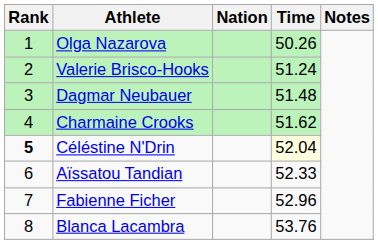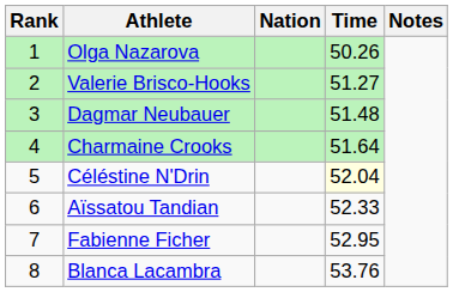 <table class="wikitable sortable" style="text-align:center">
 <tr>
 <th>Rank</th>
 <th>Athlete</th>
 <th>Nation</th>
 <th>Time</th>
 <th>Notes</th>
 </tr>
 <tr style="background:#bbf3bb;">
 <td>1</td>
 <td align=left><a href='#'>Olga Nazarova</a></td>
 <td align=left></td>
 <td>50.26</td>
 </tr>
 <tr style="background:#bbf3bb;">
 <td>2</td>
 <td align=left><a href='#'>Valerie Brisco-Hooks</a></td>
 <td align=left></td>
-<td>51.24</td>
+<td>51.27</td>
 </tr>
 <tr style="background:#bbf3bb;">
 <td>3</td>
 <td align=left><a href='#'>Dagmar Neubauer</a></td>
 <td align=left></td>
 <td>51.48</td>
 </tr>
 <tr style="background:#bbf3bb;">
 <td>4</td>
 <td align=left><a href='#'>Charmaine Crooks</a></td>
 <td align=left></td>
-<td>51.62</td>
+<td>51.64</td>
 </tr>
 <tr>
-<td><strong>5</strong></td>
+<td>5</td>
 <td align=left><a href='#'>Céléstine N'Drin</a></td>
 <td align=left></td>
 <td style="background: lightyellow;">52.04</td>
 </tr>
 <tr>
 <td>6</td>
 <td align=left><a href='#'>Aïssatou Tandian</a></td>
 <td align=left></td>
 <td>52.33</td>
 </tr>
 <tr>
 <td>7</td>
 <td align=left><a href='#'>Fabienne Ficher</a></td>
 <td align=left></td>
-<td>52.96</td>
+<td>52.95</td>
 </tr>
 <tr>
 <td>8</td>
 <td align=left><a href='#'>Blanca Lacambra</a></td>
 <td align=left></td>
 <td>53.76</td>
 </tr>
 </table>
